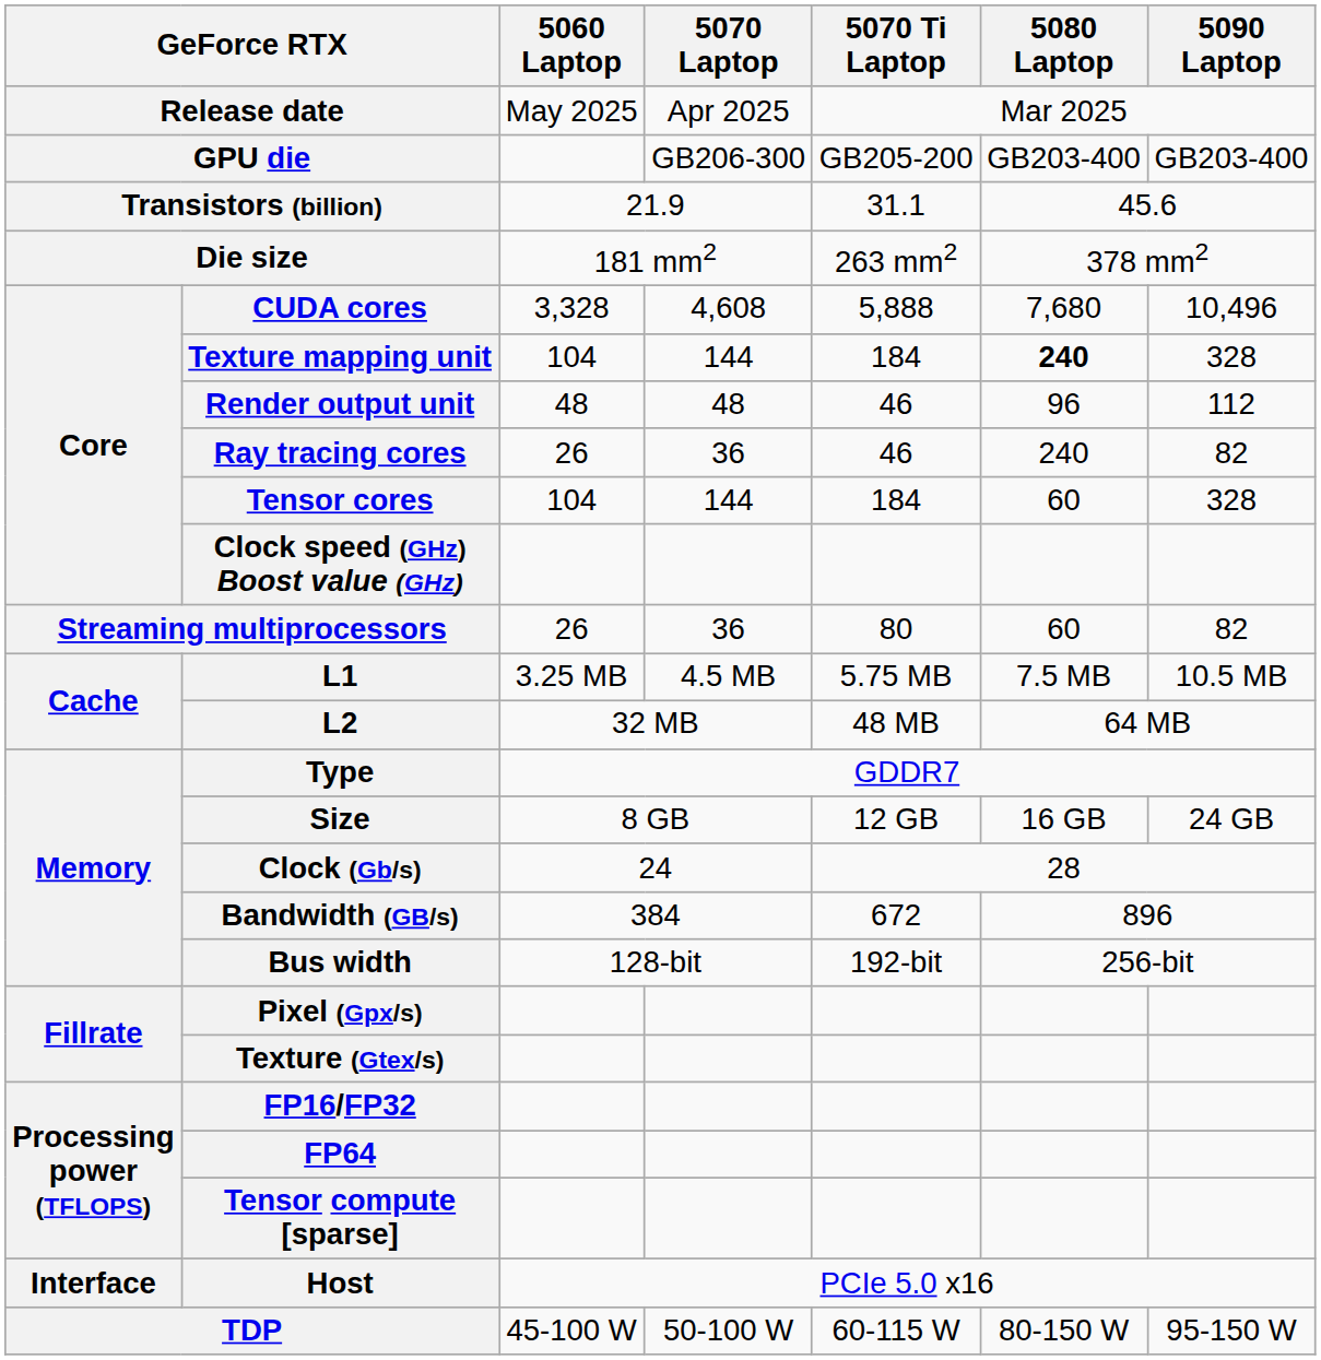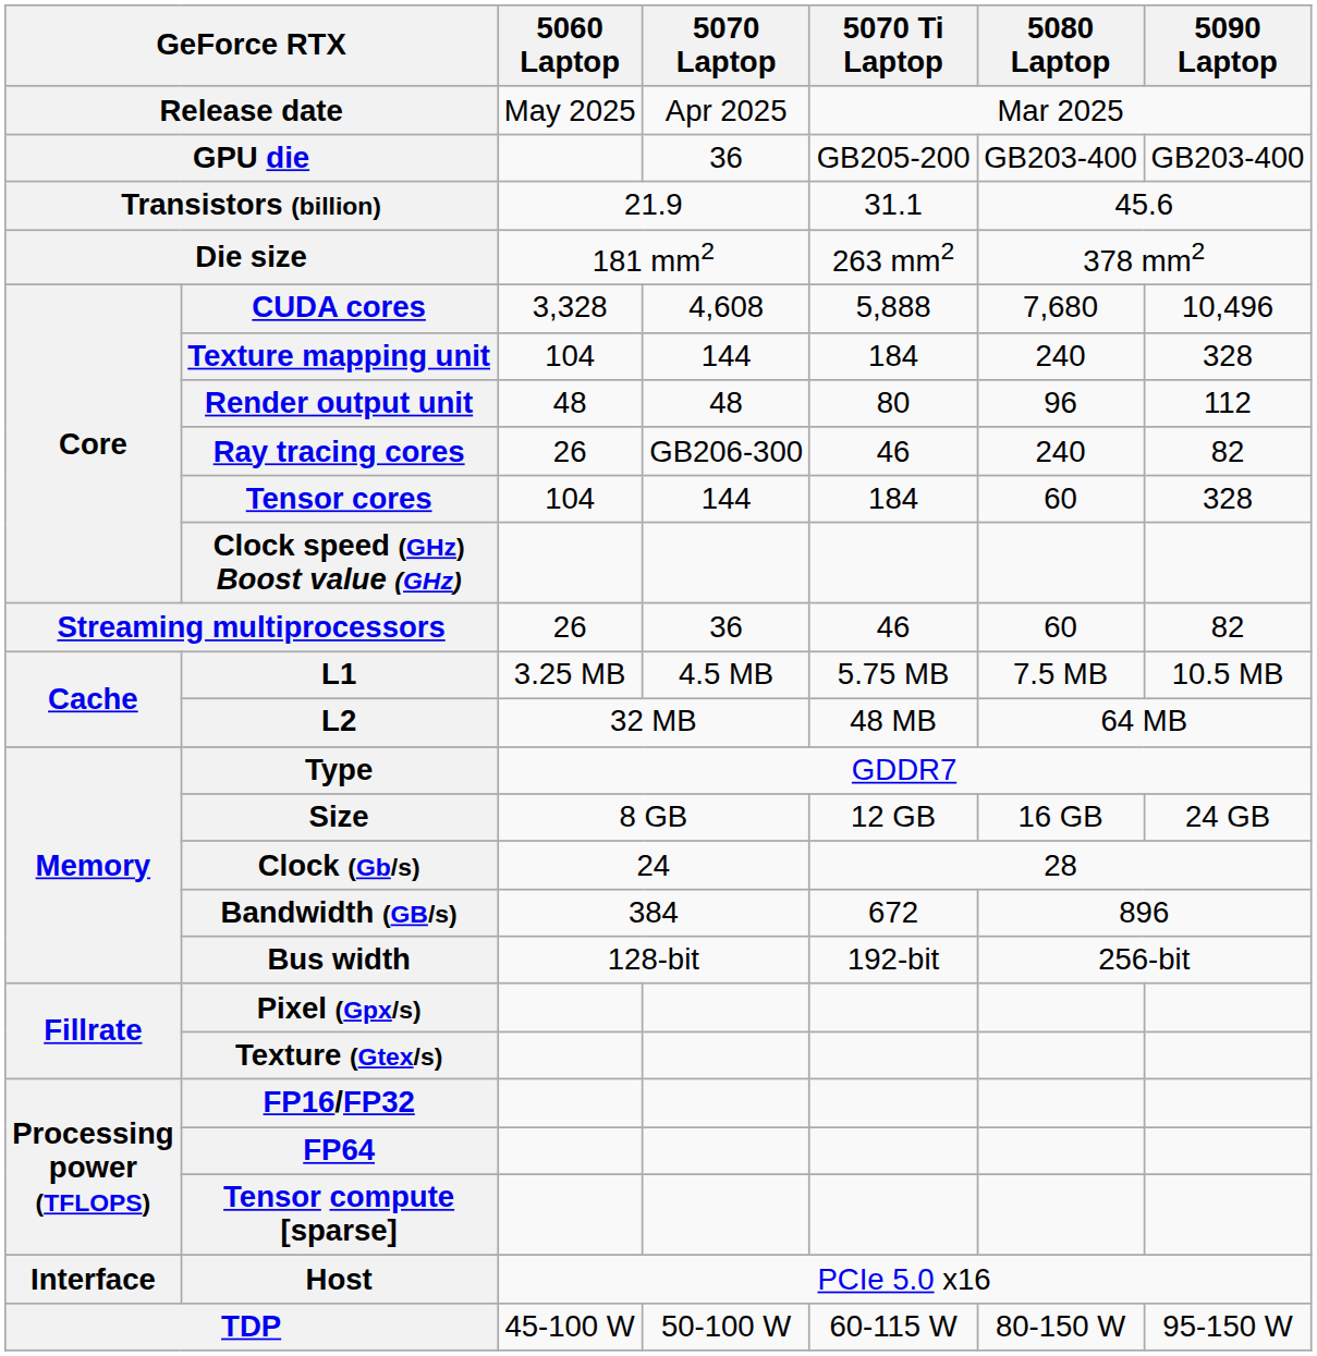 <table class="wikitable sticky-header" style="text-align:center; white-space:nowrap;">
 <tr>
 <th colspan="2">GeForce RTX</th>
 <th>5060<br>Laptop</th>
 <th>5070<br>Laptop</th>
 <th>5070 Ti<br>Laptop</th>
 <th>5080<br>Laptop</th>
 <th>5090<br>Laptop</th>
 </tr>
 <tr>
 <th colspan="2">Release date</th>
 <td>May 2025</td>
 <td>Apr 2025</td>
 <td colspan="3">Mar 2025</td>
 </tr>
 <tr>
 <th colspan="2">GPU <a href='#'>die</a></th>
 <td></td>
-<td>GB206-300</td>
+<td>36</td>
 <td>GB205-200</td>
 <td>GB203-400</td>
 <td>GB203-400</td>
 </tr>
 <tr>
 <th colspan="2">Transistors <small>(billion)</small></th>
 <td colspan="2">21.9</td>
 <td>31.1</td>
 <td colspan="2">45.6</td>
 </tr>
 <tr>
 <th colspan="2">Die size</th>
 <td colspan="2">181 mm<sup>2</sup></td>
 <td>263 mm<sup>2</sup></td>
 <td colspan="2">378 mm<sup>2</sup></td>
 </tr>
 <tr>
 <th rowspan="6">Core</th>
 <th><a href='#'>CUDA cores</a></th>
 <td>3,328</td>
 <td>4,608</td>
 <td>5,888</td>
 <td>7,680</td>
 <td>10,496</td>
 </tr>
 <tr>
 <th><a href='#'>Texture mapping unit</a></th>
 <td>104</td>
 <td>144</td>
 <td>184</td>
-<td><strong>240</strong></td>
+<td>240</td>
 <td>328</td>
 </tr>
 <tr>
 <th><a href='#'>Render output unit</a></th>
 <td>48</td>
 <td>48</td>
-<td>46</td>
+<td>80</td>
 <td>96</td>
 <td>112</td>
 </tr>
 <tr>
 <th><a href='#'>Ray tracing cores</a></th>
 <td>26</td>
-<td>36</td>
+<td>GB206-300</td>
 <td>46</td>
 <td>240</td>
 <td>82</td>
 </tr>
 <tr>
 <th><a href='#'>Tensor cores</a></th>
 <td>104</td>
 <td>144</td>
 <td>184</td>
 <td>60</td>
 <td>328</td>
 </tr>
 <tr>
 <th>Clock speed <small>(<a href='#'>GHz</a>)</small><br><em>Boost value <small>(<a href='#'>GHz</a>)</small></em></th>
 <td></td>
 <td></td>
 <td></td>
 <td></td>
 <td></td>
 </tr>
 <tr>
 <th colspan="2"><a href='#'>Streaming multiprocessors</a></th>
 <td>26</td>
 <td>36</td>
-<td>80</td>
+<td>46</td>
 <td>60</td>
 <td>82</td>
 </tr>
 <tr>
 <th rowspan="2"><a href='#'>Cache</a></th>
 <th>L1</th>
 <td>3.25 MB</td>
 <td>4.5 MB</td>
 <td>5.75 MB</td>
 <td>7.5 MB</td>
 <td>10.5 MB</td>
 </tr>
 <tr>
 <th>L2</th>
 <td colspan="2">32 MB</td>
 <td>48 MB</td>
 <td colspan="2">64 MB</td>
 </tr>
 <tr>
 <th rowspan="5"><a href='#'>Memory</a></th>
 <th>Type</th>
 <td colspan="5"><a href='#'>GDDR7</a></td>
 </tr>
 <tr>
 <th>Size</th>
 <td colspan="2">8 GB</td>
 <td>12 GB</td>
 <td>16 GB</td>
 <td>24 GB</td>
 </tr>
 <tr>
 <th>Clock <small>(<a href='#'>Gb</a>/s)</small></th>
 <td colspan="2">24</td>
 <td colspan="3">28</td>
 </tr>
 <tr>
 <th>Bandwidth <small>(<a href='#'>GB</a>/s)</small></th>
 <td colspan="2">384</td>
 <td>672</td>
 <td colspan="2">896</td>
 </tr>
 <tr>
 <th>Bus width</th>
 <td colspan="2">128-bit</td>
 <td>192-bit</td>
 <td colspan="2">256-bit</td>
 </tr>
 <tr>
 <th rowspan="2"><a href='#'>Fillrate</a></th>
 <th>Pixel <small>(<a href='#'>Gpx</a>/s)</small></th>
 <td></td>
 <td></td>
 <td></td>
 <td></td>
 <td></td>
 </tr>
 <tr>
 <th>Texture <small>(<a href='#'>Gtex</a>/s)</small></th>
 <td></td>
 <td></td>
 <td></td>
 <td></td>
 <td></td>
 </tr>
 <tr>
 <th rowspan="3">Processing<br>power<br><small>(<a href='#'>TFLOPS</a>)</small></th>
 <th><a href='#'>FP16</a>/<a href='#'>FP32</a></th>
 <td></td>
 <td></td>
 <td></td>
 <td></td>
 <td></td>
 </tr>
 <tr>
 <th><a href='#'>FP64</a></th>
 <td></td>
 <td></td>
 <td></td>
 <td></td>
 <td></td>
 </tr>
 <tr>
 <th><a href='#'>Tensor</a> <a href='#'>compute</a><br>[sparse]</th>
 <td></td>
 <td></td>
 <td></td>
 <td></td>
 <td></td>
 </tr>
 <tr>
 <th rowspan=1>Interface</th>
 <th>Host</th>
 <td colspan="5"><a href='#'>PCIe 5.0</a> x16</td>
 </tr>
 <tr>
 <th colspan="2"><a href='#'>TDP</a></th>
 <td>45-100 W</td>
 <td>50-100 W</td>
 <td>60-115 W</td>
 <td>80-150 W</td>
 <td>95-150 W</td>
 </tr>
 </table>
